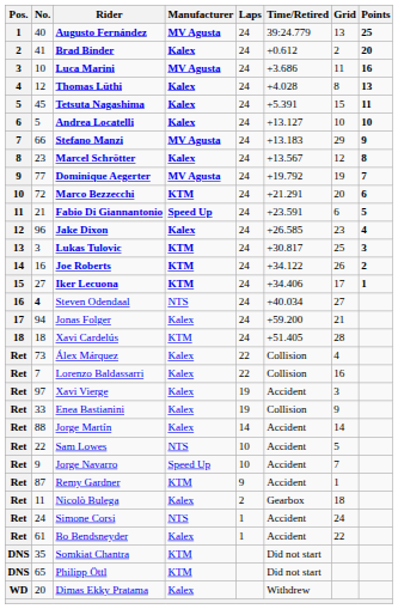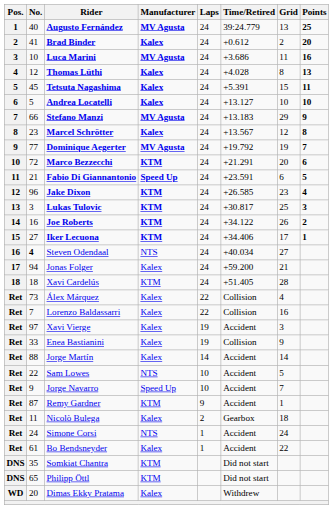 <table class="wikitable" style="font-size: 95%;">
 <tr>
 <th>Pos.</th>
 <th>No.</th>
 <th>Rider</th>
 <th>Manufacturer</th>
 <th>Laps</th>
 <th>Time/Retired</th>
 <th>Grid</th>
 <th>Points</th>
 </tr>
 <tr>
 <th>1</th>
 <td>40</td>
 <td> <strong><a href='#'>Augusto Fernández</a></strong></td>
 <td><strong><a href='#'>MV Agusta</a></strong></td>
 <td>24</td>
 <td>39:24.779</td>
 <td>13</td>
 <td><strong>25</strong></td>
 </tr>
 <tr>
 <th>2</th>
 <td>41</td>
 <td> <strong><a href='#'>Brad Binder</a></strong></td>
 <td><strong><a href='#'>Kalex</a></strong></td>
 <td>24</td>
 <td>+0.612</td>
 <td>2</td>
 <td><strong>20</strong></td>
 </tr>
 <tr>
 <th>3</th>
 <td>10</td>
 <td> <strong><a href='#'>Luca Marini</a></strong></td>
 <td><strong><a href='#'>MV Agusta</a></strong></td>
 <td>24</td>
 <td>+3.686</td>
 <td>11</td>
 <td><strong>16</strong></td>
 </tr>
 <tr>
 <th>4</th>
 <td>12</td>
 <td> <strong><a href='#'>Thomas Lüthi</a></strong></td>
 <td><strong><a href='#'>Kalex</a></strong></td>
 <td>24</td>
 <td>+4.028</td>
 <td>8</td>
 <td><strong>13</strong></td>
 </tr>
 <tr>
 <th>5</th>
 <td>45</td>
 <td> <strong><a href='#'>Tetsuta Nagashima</a></strong></td>
 <td><strong><a href='#'>Kalex</a></strong></td>
 <td>24</td>
 <td>+5.391</td>
 <td>15</td>
 <td><strong>11</strong></td>
 </tr>
 <tr>
 <th>6</th>
 <td>5</td>
 <td> <strong><a href='#'>Andrea Locatelli</a></strong></td>
 <td><strong><a href='#'>Kalex</a></strong></td>
 <td>24</td>
 <td>+13.127</td>
 <td>10</td>
 <td><strong>10</strong></td>
 </tr>
 <tr>
 <th>7</th>
 <td>66</td>
 <td> <strong><a href='#'>Stefano Manzi</a></strong></td>
 <td><strong><a href='#'>MV Agusta</a></strong></td>
 <td>24</td>
 <td>+13.183</td>
 <td>29</td>
 <td><strong>9</strong></td>
 </tr>
 <tr>
 <th>8</th>
 <td>23</td>
 <td> <strong><a href='#'>Marcel Schrötter</a></strong></td>
 <td><strong><a href='#'>Kalex</a></strong></td>
 <td>24</td>
 <td>+13.567</td>
 <td>12</td>
 <td><strong>8</strong></td>
 </tr>
 <tr>
 <th>9</th>
 <td>77</td>
 <td> <strong><a href='#'>Dominique Aegerter</a></strong></td>
 <td><strong><a href='#'>MV Agusta</a></strong></td>
 <td>24</td>
 <td>+19.792</td>
 <td>19</td>
 <td><strong>7</strong></td>
 </tr>
 <tr>
 <th>10</th>
 <td>72</td>
 <td> <strong><a href='#'>Marco Bezzecchi</a></strong></td>
 <td><strong><a href='#'>KTM</a></strong></td>
 <td>24</td>
 <td>+21.291</td>
 <td>20</td>
 <td><strong>6</strong></td>
 </tr>
 <tr>
 <th>11</th>
 <td>21</td>
 <td> <strong><a href='#'>Fabio Di Giannantonio</a></strong></td>
 <td><strong><a href='#'>Speed Up</a></strong></td>
 <td>24</td>
 <td>+23.591</td>
 <td>6</td>
 <td><strong>5</strong></td>
 </tr>
 <tr>
 <th>12</th>
 <td>96</td>
 <td> <strong><a href='#'>Jake Dixon</a></strong></td>
-<td><strong><a href='#'>Kalex</a></strong></td>
+<td><strong><a href='#'>KTM</a></strong></td>
 <td>24</td>
 <td>+26.585</td>
 <td>23</td>
 <td><strong>4</strong></td>
 </tr>
 <tr>
 <th>13</th>
 <td>3</td>
 <td> <strong><a href='#'>Lukas Tulovic</a></strong></td>
 <td><strong><a href='#'>KTM</a></strong></td>
 <td>24</td>
 <td>+30.817</td>
 <td>25</td>
 <td><strong>3</strong></td>
 </tr>
 <tr>
 <th>14</th>
 <td>16</td>
 <td> <strong><a href='#'>Joe Roberts</a></strong></td>
 <td><strong><a href='#'>KTM</a></strong></td>
 <td>24</td>
 <td>+34.122</td>
 <td>26</td>
 <td><strong>2</strong></td>
 </tr>
 <tr>
 <th>15</th>
 <td>27</td>
 <td> <strong><a href='#'>Iker Lecuona</a></strong></td>
 <td><strong><a href='#'>KTM</a></strong></td>
 <td>24</td>
 <td>+34.406</td>
 <td>17</td>
 <td><strong>1</strong></td>
 </tr>
 <tr>
 <th>16</th>
 <td><strong>4</strong></td>
 <td> <a href='#'>Steven Odendaal</a></td>
 <td><a href='#'>NTS</a></td>
 <td>24</td>
 <td>+40.034</td>
 <td>27</td>
 <td></td>
 </tr>
 <tr>
 <th>17</th>
 <td>94</td>
 <td> <a href='#'>Jonas Folger</a></td>
 <td><a href='#'>Kalex</a></td>
 <td>24</td>
 <td>+59.200</td>
 <td>21</td>
 <td></td>
 </tr>
 <tr>
 <th>18</th>
 <td>18</td>
 <td> <a href='#'>Xavi Cardelús</a></td>
 <td><a href='#'>KTM</a></td>
 <td>24</td>
 <td>+51.405</td>
 <td>28</td>
 <td></td>
 </tr>
 <tr>
 <th>Ret</th>
 <td>73</td>
 <td> <a href='#'>Álex Márquez</a></td>
 <td><a href='#'>Kalex</a></td>
 <td>22</td>
 <td>Collision</td>
 <td>4</td>
 <td></td>
 </tr>
 <tr>
 <th>Ret</th>
 <td>7</td>
 <td> <a href='#'>Lorenzo Baldassarri</a></td>
 <td><a href='#'>Kalex</a></td>
 <td>22</td>
 <td>Collision</td>
 <td>16</td>
 <td></td>
 </tr>
 <tr>
 <th>Ret</th>
 <td>97</td>
 <td> <a href='#'>Xavi Vierge</a></td>
 <td><a href='#'>Kalex</a></td>
 <td>19</td>
 <td>Accident</td>
 <td>3</td>
 <td></td>
 </tr>
 <tr>
 <th>Ret</th>
 <td>33</td>
 <td> <a href='#'>Enea Bastianini</a></td>
 <td><a href='#'>Kalex</a></td>
 <td>19</td>
 <td>Collision</td>
 <td>9</td>
 <td></td>
 </tr>
 <tr>
 <th>Ret</th>
 <td>88</td>
 <td> <a href='#'>Jorge Martín</a></td>
 <td><a href='#'>Kalex</a></td>
 <td>14</td>
 <td>Accident</td>
 <td>14</td>
 <td></td>
 </tr>
 <tr>
 <th>Ret</th>
 <td>22</td>
 <td> <a href='#'>Sam Lowes</a></td>
 <td><a href='#'>NTS</a></td>
 <td>10</td>
 <td>Accident</td>
 <td>5</td>
 <td></td>
 </tr>
 <tr>
 <th>Ret</th>
 <td>9</td>
 <td> <a href='#'>Jorge Navarro</a></td>
 <td><a href='#'>Speed Up</a></td>
 <td>10</td>
 <td>Accident</td>
 <td>7</td>
 <td></td>
 </tr>
 <tr>
 <th>Ret</th>
 <td>87</td>
 <td> <a href='#'>Remy Gardner</a></td>
 <td><a href='#'>KTM</a></td>
 <td>9</td>
 <td>Accident</td>
 <td>1</td>
 <td></td>
 </tr>
 <tr>
 <th>Ret</th>
 <td>11</td>
 <td> <a href='#'>Nicolò Bulega</a></td>
 <td><a href='#'>Kalex</a></td>
 <td>2</td>
 <td>Gearbox</td>
 <td>18</td>
 <td></td>
 </tr>
 <tr>
 <th>Ret</th>
 <td>24</td>
 <td> <a href='#'>Simone Corsi</a></td>
 <td><a href='#'>NTS</a></td>
 <td>1</td>
 <td>Accident</td>
 <td>24</td>
 <td></td>
 </tr>
 <tr>
 <th>Ret</th>
 <td>61</td>
 <td> <a href='#'>Bo Bendsneyder</a></td>
 <td><a href='#'>Kalex</a></td>
 <td>1</td>
 <td>Accident</td>
 <td>22</td>
 <td></td>
 </tr>
 <tr>
 <th>DNS</th>
 <td>35</td>
 <td> <a href='#'>Somkiat Chantra</a></td>
 <td><a href='#'>KTM</a></td>
 <td></td>
 <td>Did not start</td>
 <td></td>
 <td></td>
 </tr>
 <tr>
 <th>DNS</th>
 <td>65</td>
 <td> <a href='#'>Philipp Öttl</a></td>
 <td><a href='#'>KTM</a></td>
 <td></td>
 <td>Did not start</td>
 <td></td>
 <td></td>
 </tr>
 <tr>
 <th>WD</th>
 <td>20</td>
 <td> <a href='#'>Dimas Ekky Pratama</a></td>
 <td><a href='#'>Kalex</a></td>
 <td></td>
 <td>Withdrew</td>
 <td></td>
 <td></td>
 </tr>
 <tr>
 <th colspan=8></th>
 </tr>
 </table>
